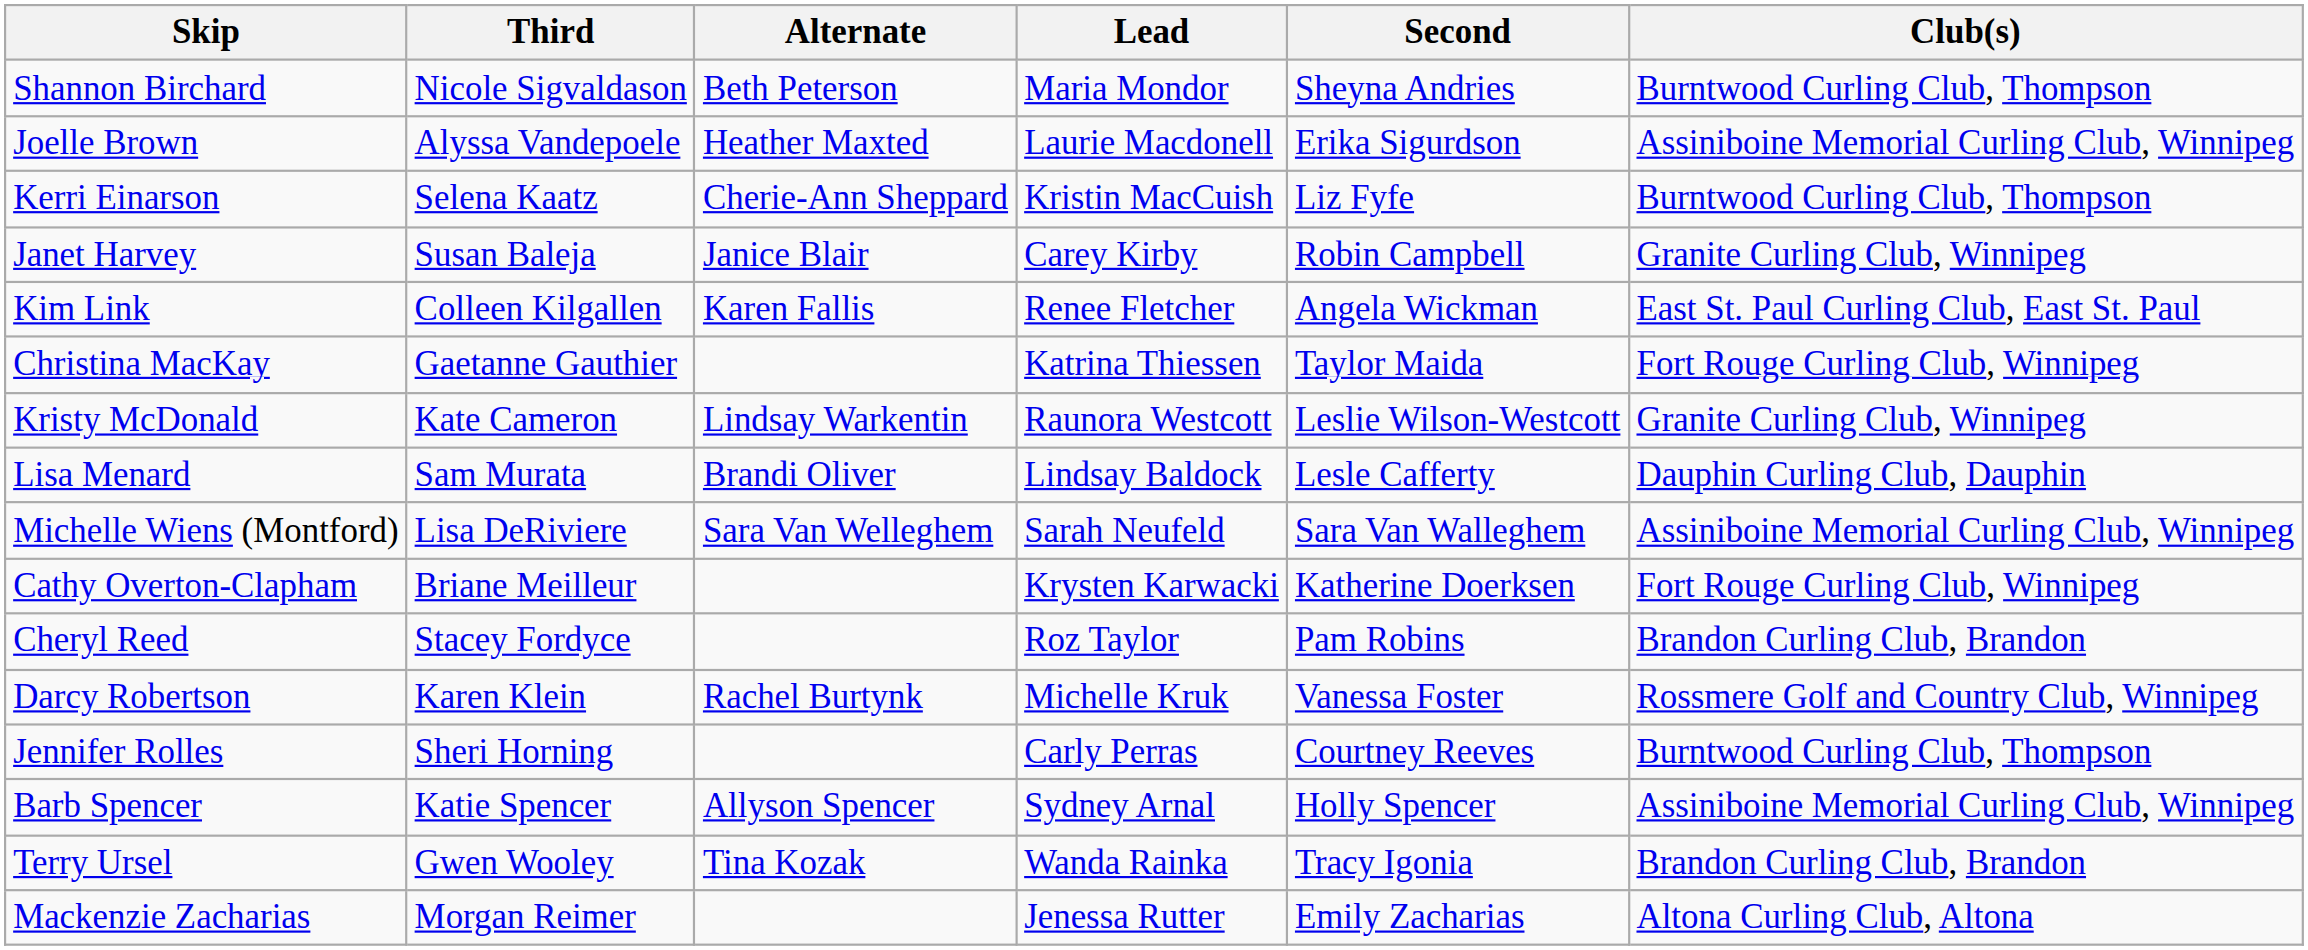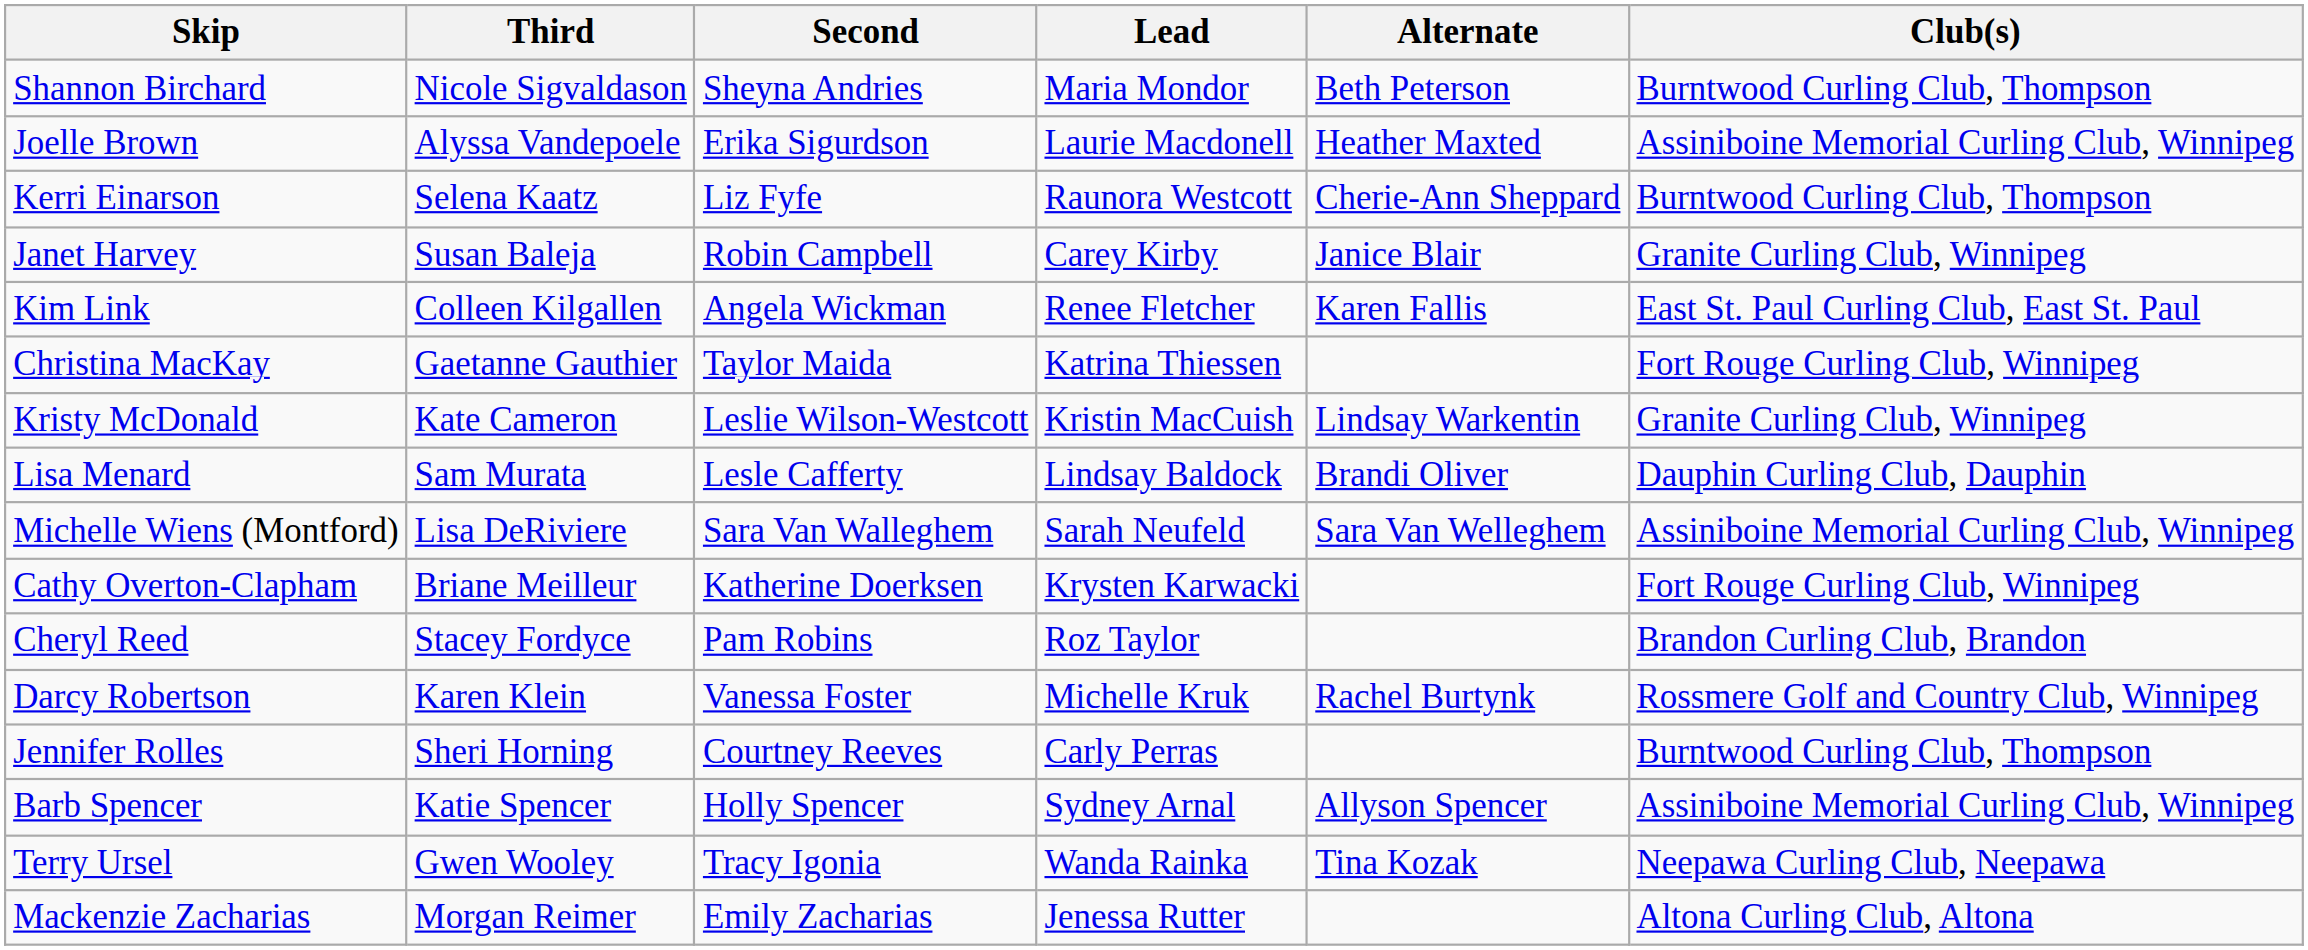 <table class="wikitable">
 <tr>
 <th>Skip</th>
 <th>Third</th>
+<th>Second</th>
+<th>Lead</th>
 <th>Alternate</th>
-<th>Lead</th>
-<th>Second</th>
 <th>Club(s)</th>
 </tr>
 <tr>
 <td><a href='#'>Shannon Birchard</a></td>
 <td><a href='#'>Nicole Sigvaldason</a></td>
+<td><a href='#'>Sheyna Andries</a></td>
+<td><a href='#'>Maria Mondor</a></td>
 <td><a href='#'>Beth Peterson</a></td>
-<td><a href='#'>Maria Mondor</a></td>
-<td><a href='#'>Sheyna Andries</a></td>
 <td><a href='#'>Burntwood Curling Club</a>, <a href='#'>Thompson</a></td>
 </tr>
 <tr>
 <td><a href='#'>Joelle Brown</a></td>
 <td><a href='#'>Alyssa Vandepoele</a></td>
+<td><a href='#'>Erika Sigurdson</a></td>
+<td><a href='#'>Laurie Macdonell</a></td>
 <td><a href='#'>Heather Maxted</a></td>
-<td><a href='#'>Laurie Macdonell</a></td>
-<td><a href='#'>Erika Sigurdson</a></td>
 <td><a href='#'>Assiniboine Memorial Curling Club</a>, <a href='#'>Winnipeg</a></td>
 </tr>
 <tr>
 <td><a href='#'>Kerri Einarson</a></td>
 <td><a href='#'>Selena Kaatz</a></td>
+<td><a href='#'>Liz Fyfe</a></td>
+<td><a href='#'>Raunora Westcott</a></td>
 <td><a href='#'>Cherie-Ann Sheppard</a></td>
-<td><a href='#'>Kristin MacCuish</a></td>
-<td><a href='#'>Liz Fyfe</a></td>
 <td><a href='#'>Burntwood Curling Club</a>, <a href='#'>Thompson</a></td>
 </tr>
 <tr>
 <td><a href='#'>Janet Harvey</a></td>
 <td><a href='#'>Susan Baleja</a></td>
+<td><a href='#'>Robin Campbell</a></td>
+<td><a href='#'>Carey Kirby</a></td>
 <td><a href='#'>Janice Blair</a></td>
-<td><a href='#'>Carey Kirby</a></td>
-<td><a href='#'>Robin Campbell</a></td>
 <td><a href='#'>Granite Curling Club</a>, <a href='#'>Winnipeg</a></td>
 </tr>
 <tr>
 <td><a href='#'>Kim Link</a></td>
 <td><a href='#'>Colleen Kilgallen</a></td>
+<td><a href='#'>Angela Wickman</a></td>
+<td><a href='#'>Renee Fletcher</a></td>
 <td><a href='#'>Karen Fallis</a></td>
-<td><a href='#'>Renee Fletcher</a></td>
-<td><a href='#'>Angela Wickman</a></td>
 <td><a href='#'>East St. Paul Curling Club</a>, <a href='#'>East St. Paul</a></td>
 </tr>
 <tr>
 <td><a href='#'>Christina MacKay</a></td>
 <td><a href='#'>Gaetanne Gauthier</a></td>
+<td><a href='#'>Taylor Maida</a></td>
+<td><a href='#'>Katrina Thiessen</a></td>
 <td></td>
-<td><a href='#'>Katrina Thiessen</a></td>
-<td><a href='#'>Taylor Maida</a></td>
 <td><a href='#'>Fort Rouge Curling Club</a>, <a href='#'>Winnipeg</a></td>
 </tr>
 <tr>
 <td><a href='#'>Kristy McDonald</a></td>
 <td><a href='#'>Kate Cameron</a></td>
+<td><a href='#'>Leslie Wilson-Westcott</a></td>
+<td><a href='#'>Kristin MacCuish</a></td>
 <td><a href='#'>Lindsay Warkentin</a></td>
-<td><a href='#'>Raunora Westcott</a></td>
-<td><a href='#'>Leslie Wilson-Westcott</a></td>
 <td><a href='#'>Granite Curling Club</a>, <a href='#'>Winnipeg</a></td>
 </tr>
 <tr>
 <td><a href='#'>Lisa Menard</a></td>
 <td><a href='#'>Sam Murata</a></td>
+<td><a href='#'>Lesle Cafferty</a></td>
+<td><a href='#'>Lindsay Baldock</a></td>
 <td><a href='#'>Brandi Oliver</a></td>
-<td><a href='#'>Lindsay Baldock</a></td>
-<td><a href='#'>Lesle Cafferty</a></td>
 <td><a href='#'>Dauphin Curling Club</a>, <a href='#'>Dauphin</a></td>
 </tr>
 <tr>
 <td><a href='#'>Michelle Wiens</a> (Montford)</td>
 <td><a href='#'>Lisa DeRiviere</a></td>
+<td><a href='#'>Sara Van Walleghem</a></td>
+<td><a href='#'>Sarah Neufeld</a></td>
 <td><a href='#'>Sara Van Welleghem</a></td>
-<td><a href='#'>Sarah Neufeld</a></td>
-<td><a href='#'>Sara Van Walleghem</a></td>
 <td><a href='#'>Assiniboine Memorial Curling Club</a>, <a href='#'>Winnipeg</a></td>
 </tr>
 <tr>
 <td><a href='#'>Cathy Overton-Clapham</a></td>
 <td><a href='#'>Briane Meilleur</a></td>
+<td><a href='#'>Katherine Doerksen</a></td>
+<td><a href='#'>Krysten Karwacki</a></td>
 <td></td>
-<td><a href='#'>Krysten Karwacki</a></td>
-<td><a href='#'>Katherine Doerksen</a></td>
 <td><a href='#'>Fort Rouge Curling Club</a>, <a href='#'>Winnipeg</a></td>
 </tr>
 <tr>
 <td><a href='#'>Cheryl Reed</a></td>
 <td><a href='#'>Stacey Fordyce</a></td>
+<td><a href='#'>Pam Robins</a></td>
+<td><a href='#'>Roz Taylor</a></td>
 <td></td>
-<td><a href='#'>Roz Taylor</a></td>
-<td><a href='#'>Pam Robins</a></td>
 <td><a href='#'>Brandon Curling Club</a>, <a href='#'>Brandon</a></td>
 </tr>
 <tr>
 <td><a href='#'>Darcy Robertson</a></td>
 <td><a href='#'>Karen Klein</a></td>
+<td><a href='#'>Vanessa Foster</a></td>
+<td><a href='#'>Michelle Kruk</a></td>
 <td><a href='#'>Rachel Burtynk</a></td>
-<td><a href='#'>Michelle Kruk</a></td>
-<td><a href='#'>Vanessa Foster</a></td>
 <td><a href='#'>Rossmere Golf and Country Club</a>, <a href='#'>Winnipeg</a></td>
 </tr>
 <tr>
 <td><a href='#'>Jennifer Rolles</a></td>
 <td><a href='#'>Sheri Horning</a></td>
+<td><a href='#'>Courtney Reeves</a></td>
+<td><a href='#'>Carly Perras</a></td>
 <td></td>
-<td><a href='#'>Carly Perras</a></td>
-<td><a href='#'>Courtney Reeves</a></td>
 <td><a href='#'>Burntwood Curling Club</a>, <a href='#'>Thompson</a></td>
 </tr>
 <tr>
 <td><a href='#'>Barb Spencer</a></td>
 <td><a href='#'>Katie Spencer</a></td>
+<td><a href='#'>Holly Spencer</a></td>
+<td><a href='#'>Sydney Arnal</a></td>
 <td><a href='#'>Allyson Spencer</a></td>
-<td><a href='#'>Sydney Arnal</a></td>
-<td><a href='#'>Holly Spencer</a></td>
 <td><a href='#'>Assiniboine Memorial Curling Club</a>, <a href='#'>Winnipeg</a></td>
 </tr>
 <tr>
 <td><a href='#'>Terry Ursel</a></td>
 <td><a href='#'>Gwen Wooley</a></td>
+<td><a href='#'>Tracy Igonia</a></td>
+<td><a href='#'>Wanda Rainka</a></td>
 <td><a href='#'>Tina Kozak</a></td>
-<td><a href='#'>Wanda Rainka</a></td>
-<td><a href='#'>Tracy Igonia</a></td>
-<td><a href='#'>Brandon Curling Club</a>, <a href='#'>Brandon</a></td>
+<td><a href='#'>Neepawa Curling Club</a>, <a href='#'>Neepawa</a></td>
 </tr>
 <tr>
 <td><a href='#'>Mackenzie Zacharias</a></td>
 <td><a href='#'>Morgan Reimer</a></td>
+<td><a href='#'>Emily Zacharias</a></td>
+<td><a href='#'>Jenessa Rutter</a></td>
 <td></td>
-<td><a href='#'>Jenessa Rutter</a></td>
-<td><a href='#'>Emily Zacharias</a></td>
 <td><a href='#'>Altona Curling Club</a>, <a href='#'>Altona</a></td>
 </tr>
 </table>
